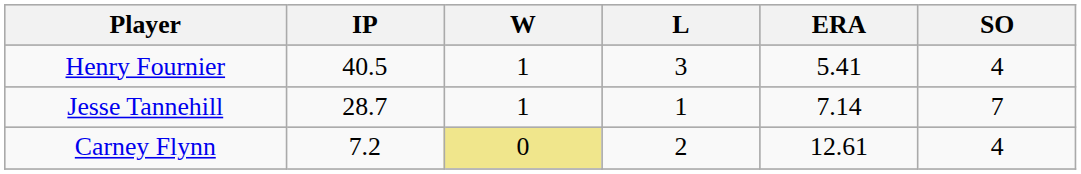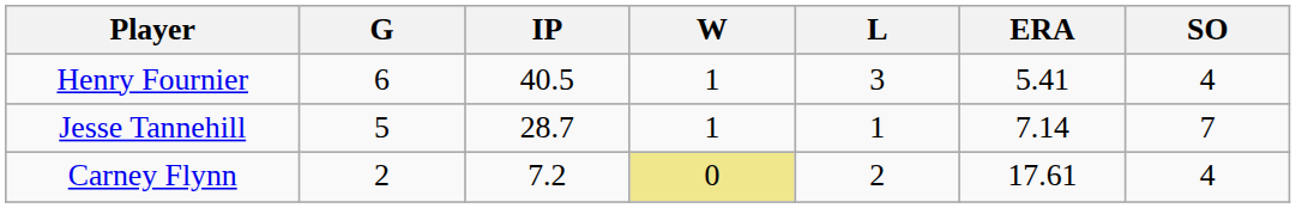 <table class="wikitable sortable">
 <tr>
 <th bgcolor="#DDDDFF" width="16%">Player</th>
+<th bgcolor="#DDDDFF" width="9%">G</th>
 <th bgcolor="#DDDDFF" width="9%">IP</th>
 <th bgcolor="#DDDDFF" width="9%">W</th>
 <th bgcolor="#DDDDFF" width="9%">L</th>
 <th bgcolor="#DDDDFF" width="9%">ERA</th>
 <th bgcolor="#DDDDFF" width="9%">SO</th>
 </tr>
 <tr align="center">
 <td><a href='#'>Henry Fournier</a></td>
+<td>6</td>
 <td>40.5</td>
 <td>1</td>
 <td>3</td>
 <td>5.41</td>
 <td>4</td>
 </tr>
 <tr align=center>
 <td><a href='#'>Jesse Tannehill</a></td>
+<td>5</td>
 <td>28.7</td>
 <td>1</td>
 <td>1</td>
 <td>7.14</td>
 <td>7</td>
 </tr>
 <tr align=center>
 <td><a href='#'>Carney Flynn</a></td>
+<td>2</td>
 <td>7.2</td>
 <td style="background: khaki;">0</td>
 <td>2</td>
-<td>12.61</td>
+<td>17.61</td>
 <td>4</td>
 </tr>
 </table>
